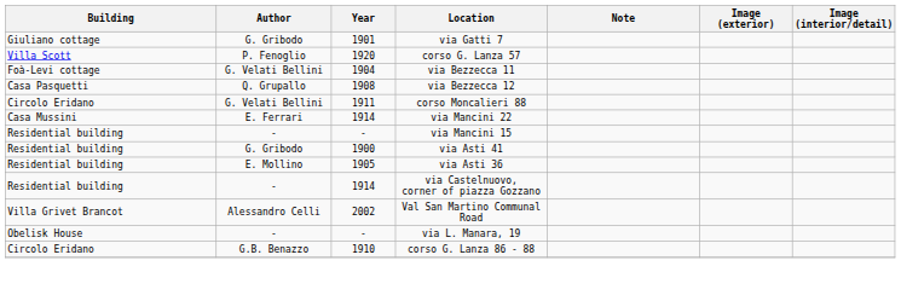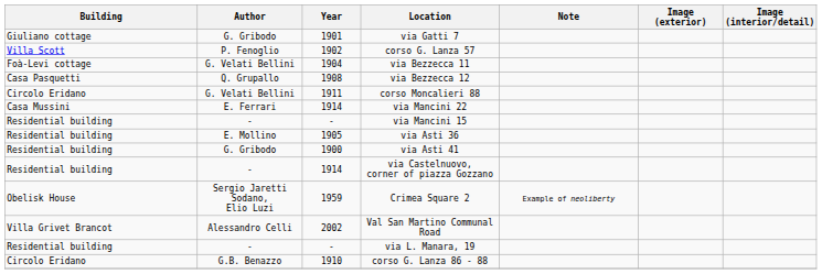 <table class="wikitable sortable" style="text-align:center">
 <tr>
 <th style="width:280px">Building</th>
 <th style="width:150px">Author</th>
 <th style="width:80px">Year</th>
 <th style="width:200px">Location</th>
 <th style="width:200px">Note</th>
 <th style="width:120px">Image (exterior)</th>
 <th style="width:120px">Image (interior/detail)</th>
 </tr>
 <tr>
 <td align=left>Giuliano cottage</td>
 <td>G. Gribodo</td>
 <td>1901</td>
 <td>via Gatti 7</td>
 <td></td>
 <td></td>
 <td></td>
 </tr>
 <tr>
 <td align=left><a href='#'>Villa Scott</a></td>
 <td>P. Fenoglio</td>
-<td>1920</td>
+<td>1902</td>
 <td>corso G. Lanza 57</td>
 <td></td>
 <td></td>
 <td></td>
 </tr>
 <tr>
 <td align=left>Foà-Levi cottage</td>
 <td>G. Velati Bellini</td>
 <td>1904</td>
 <td>via Bezzecca 11</td>
 <td></td>
 <td></td>
 <td></td>
 </tr>
 <tr>
 <td align=left>Casa Pasquetti</td>
 <td>Q. Grupallo</td>
 <td>1908</td>
 <td>via Bezzecca 12</td>
 <td></td>
 <td></td>
 <td></td>
 </tr>
 <tr>
 <td align=left>Circolo Eridano</td>
 <td>G. Velati Bellini</td>
 <td>1911</td>
 <td>corso Moncalieri 88</td>
 <td></td>
 <td></td>
 <td></td>
 </tr>
 <tr>
 <td align=left>Casa Mussini</td>
 <td>E. Ferrari</td>
 <td>1914</td>
 <td>via Mancini 22</td>
 <td></td>
 <td></td>
 <td></td>
 </tr>
 <tr>
 <td align=left>Residential building</td>
 <td>-</td>
 <td>-</td>
 <td>via Mancini 15</td>
 <td></td>
 <td></td>
 <td></td>
 </tr>
 <tr>
 <td align=left>Residential building</td>
-<td>G. Gribodo</td>
-<td>1900</td>
-<td>via Asti 41</td>
+<td>E. Mollino</td>
+<td>1905</td>
+<td>via Asti 36</td>
 <td></td>
 <td></td>
 <td></td>
 </tr>
 <tr>
 <td align=left>Residential building</td>
-<td>E. Mollino</td>
-<td>1905</td>
-<td>via Asti 36</td>
+<td>G. Gribodo</td>
+<td>1900</td>
+<td>via Asti 41</td>
 <td></td>
 <td></td>
 <td></td>
 </tr>
 <tr>
 <td align=left>Residential building</td>
 <td>-</td>
 <td>1914</td>
 <td>via Castelnuovo,<br>corner of piazza Gozzano</td>
 <td></td>
 <td></td>
 <td></td>
 </tr>
 <tr>
+<td align=left>Obelisk House</td>
+<td>Sergio Jaretti Sodano, <br>Elio Luzi</td>
+<td>1959</td>
+<td>Crimea Square 2</td>
+<td><small>Example of <em>neoliberty</em></small></td>
+<td></td>
+<td></td>
+</tr>
+<tr>
 <td align=left>Villa Grivet Brancot</td>
 <td>Alessandro Celli</td>
 <td>2002</td>
 <td>Val San Martino Communal Road</td>
 <td></td>
 <td></td>
 <td></td>
 </tr>
 <tr>
-<td align=left>Obelisk House</td>
+<td align=left>Residential building</td>
 <td>-</td>
 <td>-</td>
 <td>via L. Manara, 19</td>
 <td></td>
 <td></td>
 <td></td>
 </tr>
 <tr>
 <td align=left>Circolo Eridano</td>
 <td>G.B. Benazzo</td>
 <td>1910</td>
 <td>corso G. Lanza 86 - 88</td>
 <td></td>
 <td></td>
 <td></td>
 </tr>
 <tr>
 </tr>
 </table>
